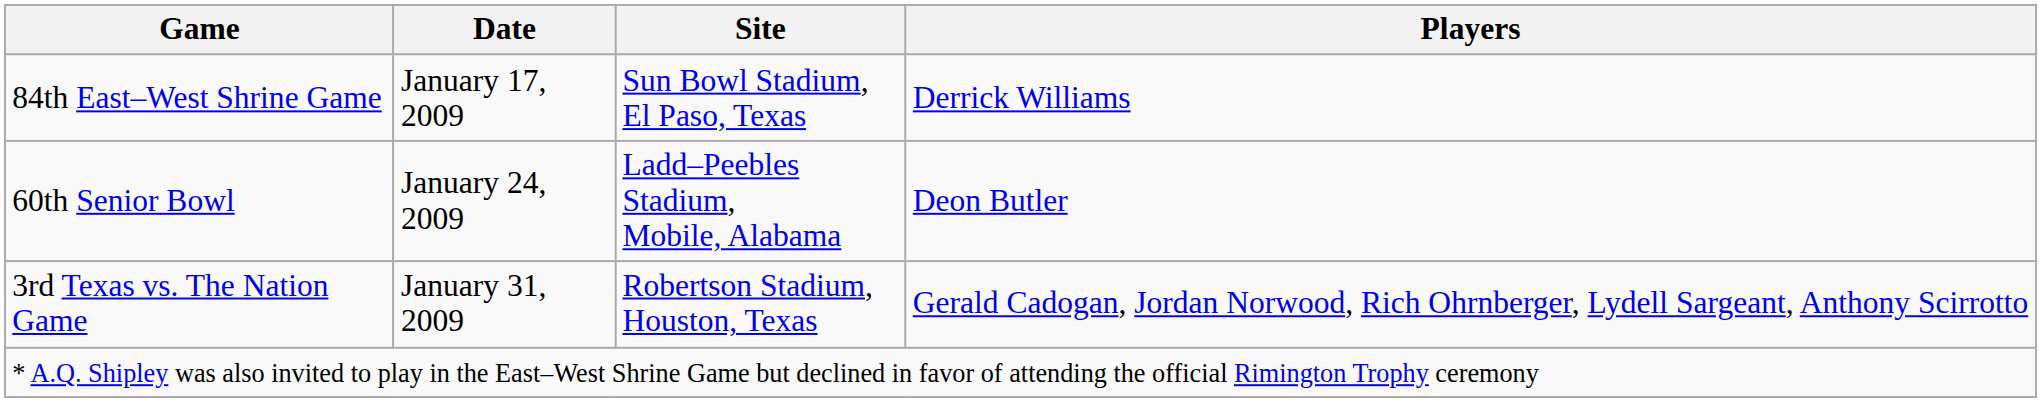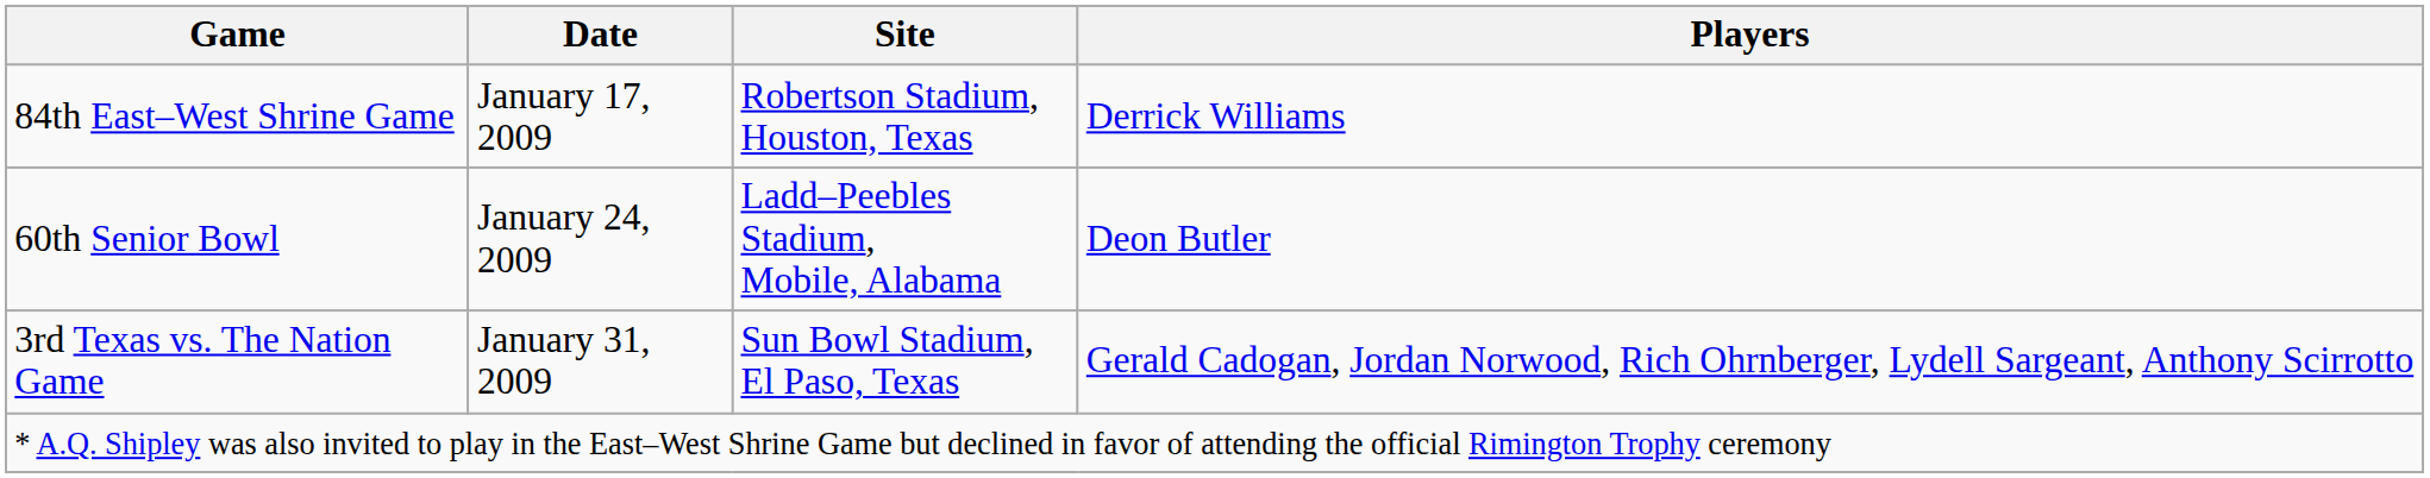 <table class="wikitable">
 <tr>
 <th style="width:190px">Game</th>
 <th style="width:105px">Date</th>
 <th style="width:140px">Site</th>
 <th>Players</th>
 </tr>
 <tr>
 <td>84th <a href='#'>East–West Shrine Game</a></td>
 <td>January 17, 2009</td>
-<td><a href='#'>Sun Bowl Stadium</a>,<br><a href='#'>El Paso, Texas</a></td>
+<td><a href='#'>Robertson Stadium</a>,<br><a href='#'>Houston, Texas</a></td>
 <td><a href='#'>Derrick Williams</a></td>
 </tr>
 <tr>
 <td>60th <a href='#'>Senior Bowl</a></td>
 <td>January 24, 2009</td>
 <td><a href='#'>Ladd–Peebles Stadium</a>,<br><a href='#'>Mobile, Alabama</a></td>
 <td><a href='#'>Deon Butler</a></td>
 </tr>
 <tr>
 <td>3rd <a href='#'>Texas vs. The Nation Game</a></td>
 <td>January 31, 2009</td>
-<td><a href='#'>Robertson Stadium</a>,<br><a href='#'>Houston, Texas</a></td>
+<td><a href='#'>Sun Bowl Stadium</a>,<br><a href='#'>El Paso, Texas</a></td>
 <td><a href='#'>Gerald Cadogan</a>, <a href='#'>Jordan Norwood</a>, <a href='#'>Rich Ohrnberger</a>, <a href='#'>Lydell Sargeant</a>, <a href='#'>Anthony Scirrotto</a></td>
 </tr>
 <tr>
 <td colspan=4><small>* <a href='#'>A.Q. Shipley</a> was also invited to play in the East–West Shrine Game but declined in favor of attending the official <a href='#'>Rimington Trophy</a> ceremony</small></td>
 </tr>
 </table>
